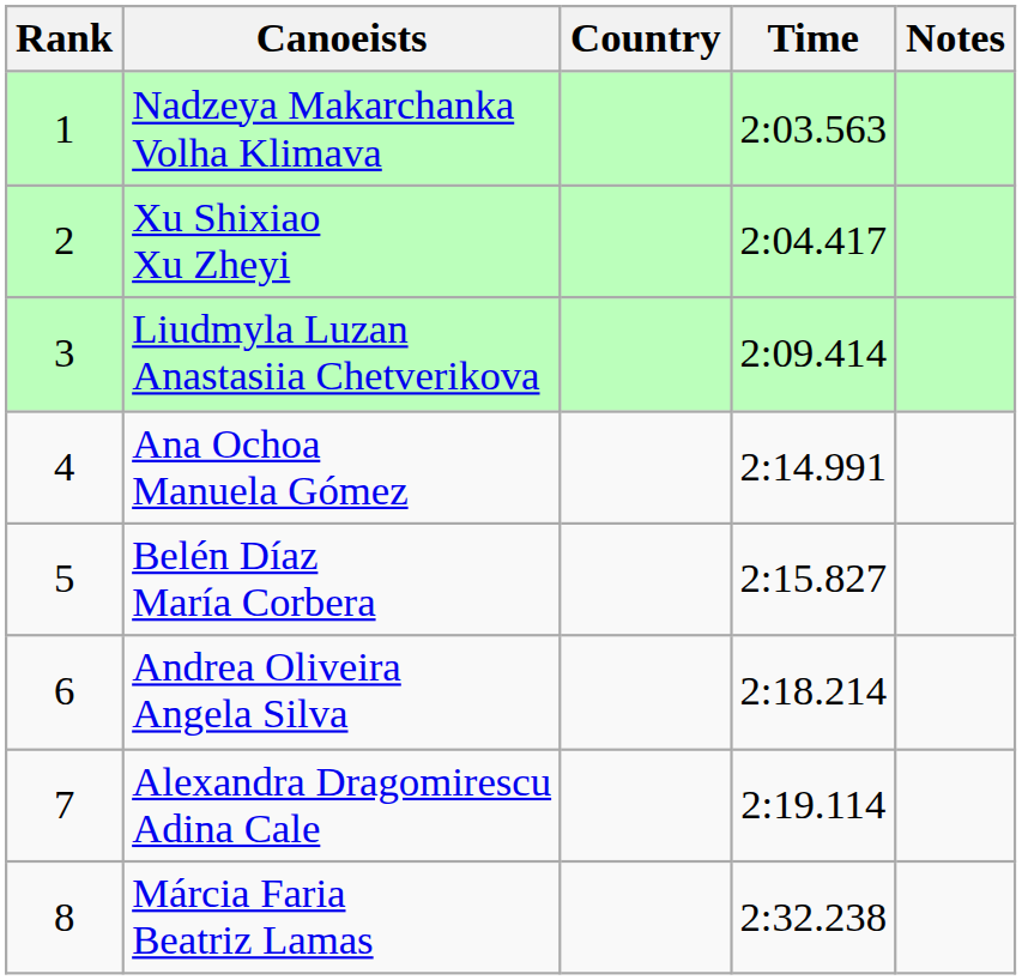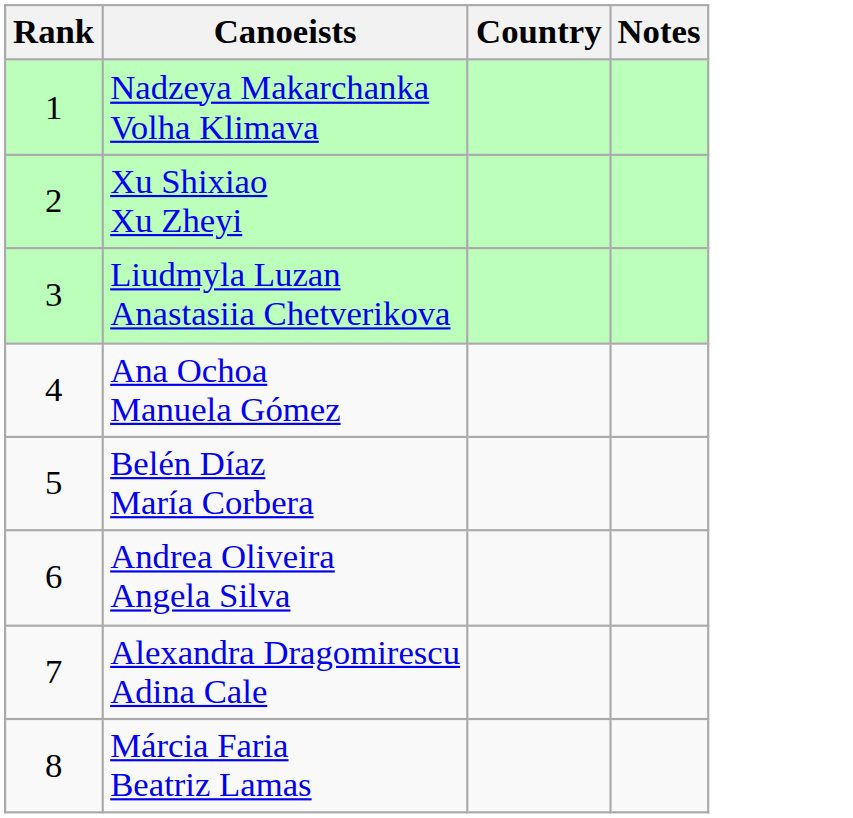 <table class="wikitable" style="text-align:center">
 <tr>
 <th>Rank</th>
 <th>Canoeists</th>
 <th>Country</th>
-<th>Time</th>
 <th>Notes</th>
 </tr>
 <tr bgcolor=bbffbb>
 <td>1</td>
 <td align="left"><a href='#'>Nadzeya Makarchanka</a><br><a href='#'>Volha Klimava</a></td>
 <td align="left"></td>
-<td>2:03.563</td>
 <td></td>
 </tr>
 <tr bgcolor=bbffbb>
 <td>2</td>
 <td align="left"><a href='#'>Xu Shixiao</a><br><a href='#'>Xu Zheyi</a></td>
 <td align="left"></td>
-<td>2:04.417</td>
 <td></td>
 </tr>
 <tr bgcolor=bbffbb>
 <td>3</td>
 <td align="left"><a href='#'>Liudmyla Luzan</a><br><a href='#'>Anastasiia Chetverikova</a></td>
 <td align="left"></td>
-<td>2:09.414</td>
 <td></td>
 </tr>
 <tr>
 <td>4</td>
 <td align="left"><a href='#'>Ana Ochoa</a><br><a href='#'>Manuela Gómez</a></td>
 <td align="left"></td>
-<td>2:14.991</td>
 <td></td>
 </tr>
 <tr>
 <td>5</td>
 <td align="left"><a href='#'>Belén Díaz</a><br><a href='#'>María Corbera</a></td>
 <td align="left"></td>
-<td>2:15.827</td>
 <td></td>
 </tr>
 <tr>
 <td>6</td>
 <td align="left"><a href='#'>Andrea Oliveira</a><br><a href='#'>Angela Silva</a></td>
 <td align="left"></td>
-<td>2:18.214</td>
 <td></td>
 </tr>
 <tr>
 <td>7</td>
 <td align="left"><a href='#'>Alexandra Dragomirescu</a><br><a href='#'>Adina Cale</a></td>
 <td align="left"></td>
-<td>2:19.114</td>
 <td></td>
 </tr>
 <tr>
 <td>8</td>
 <td align="left"><a href='#'>Márcia Faria</a><br><a href='#'>Beatriz Lamas</a></td>
 <td align="left"></td>
-<td>2:32.238</td>
 <td></td>
 </tr>
 </table>
